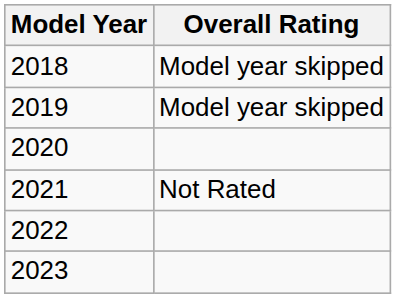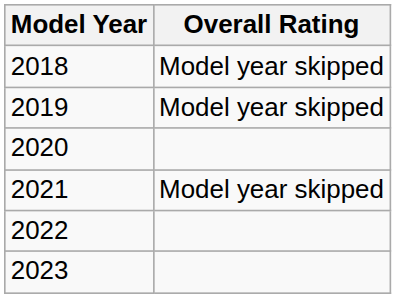 <table class="wikitable">
 <tr>
 <th>Model Year</th>
 <th>Overall Rating</th>
 </tr>
 <tr>
 <td>2018</td>
 <td>Model year skipped</td>
 </tr>
 <tr>
 <td>2019</td>
 <td>Model year skipped</td>
 </tr>
 <tr>
 <td>2020</td>
 <td></td>
 </tr>
 <tr>
 <td>2021</td>
-<td>Not Rated</td>
+<td>Model year skipped</td>
 </tr>
 <tr>
 <td>2022</td>
 <td></td>
 </tr>
 <tr>
 <td>2023</td>
 <td></td>
 </tr>
 </table>
